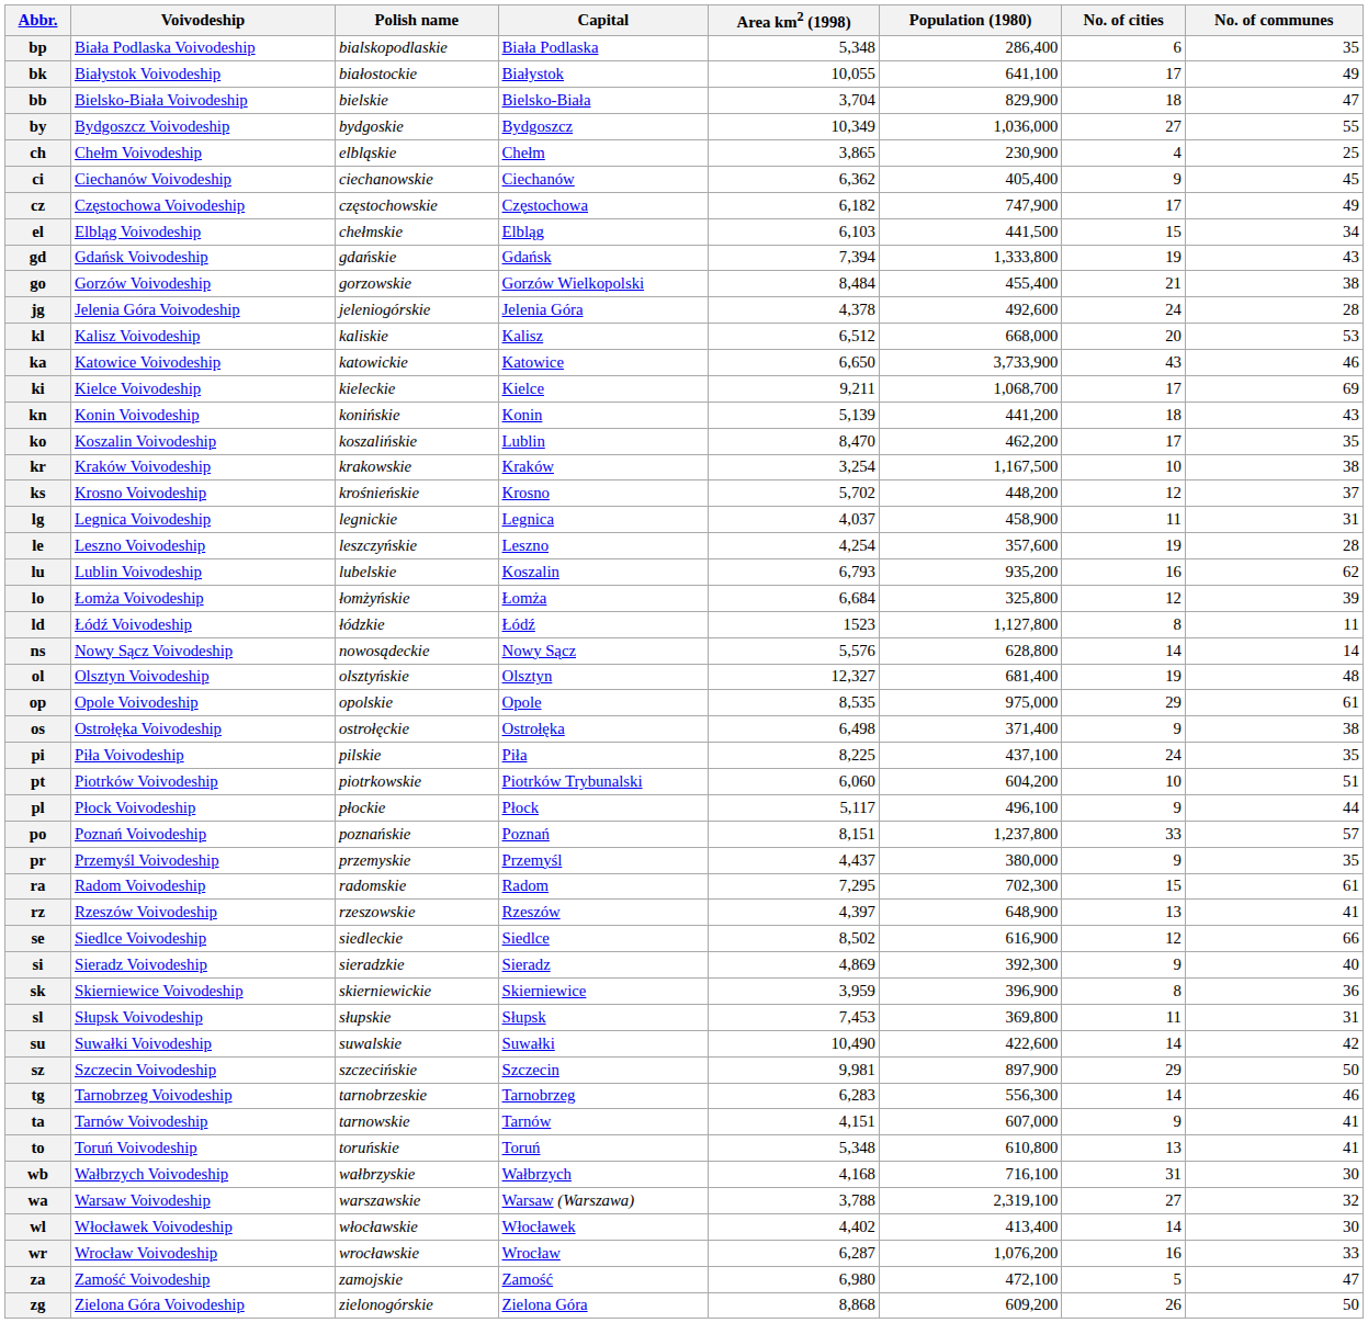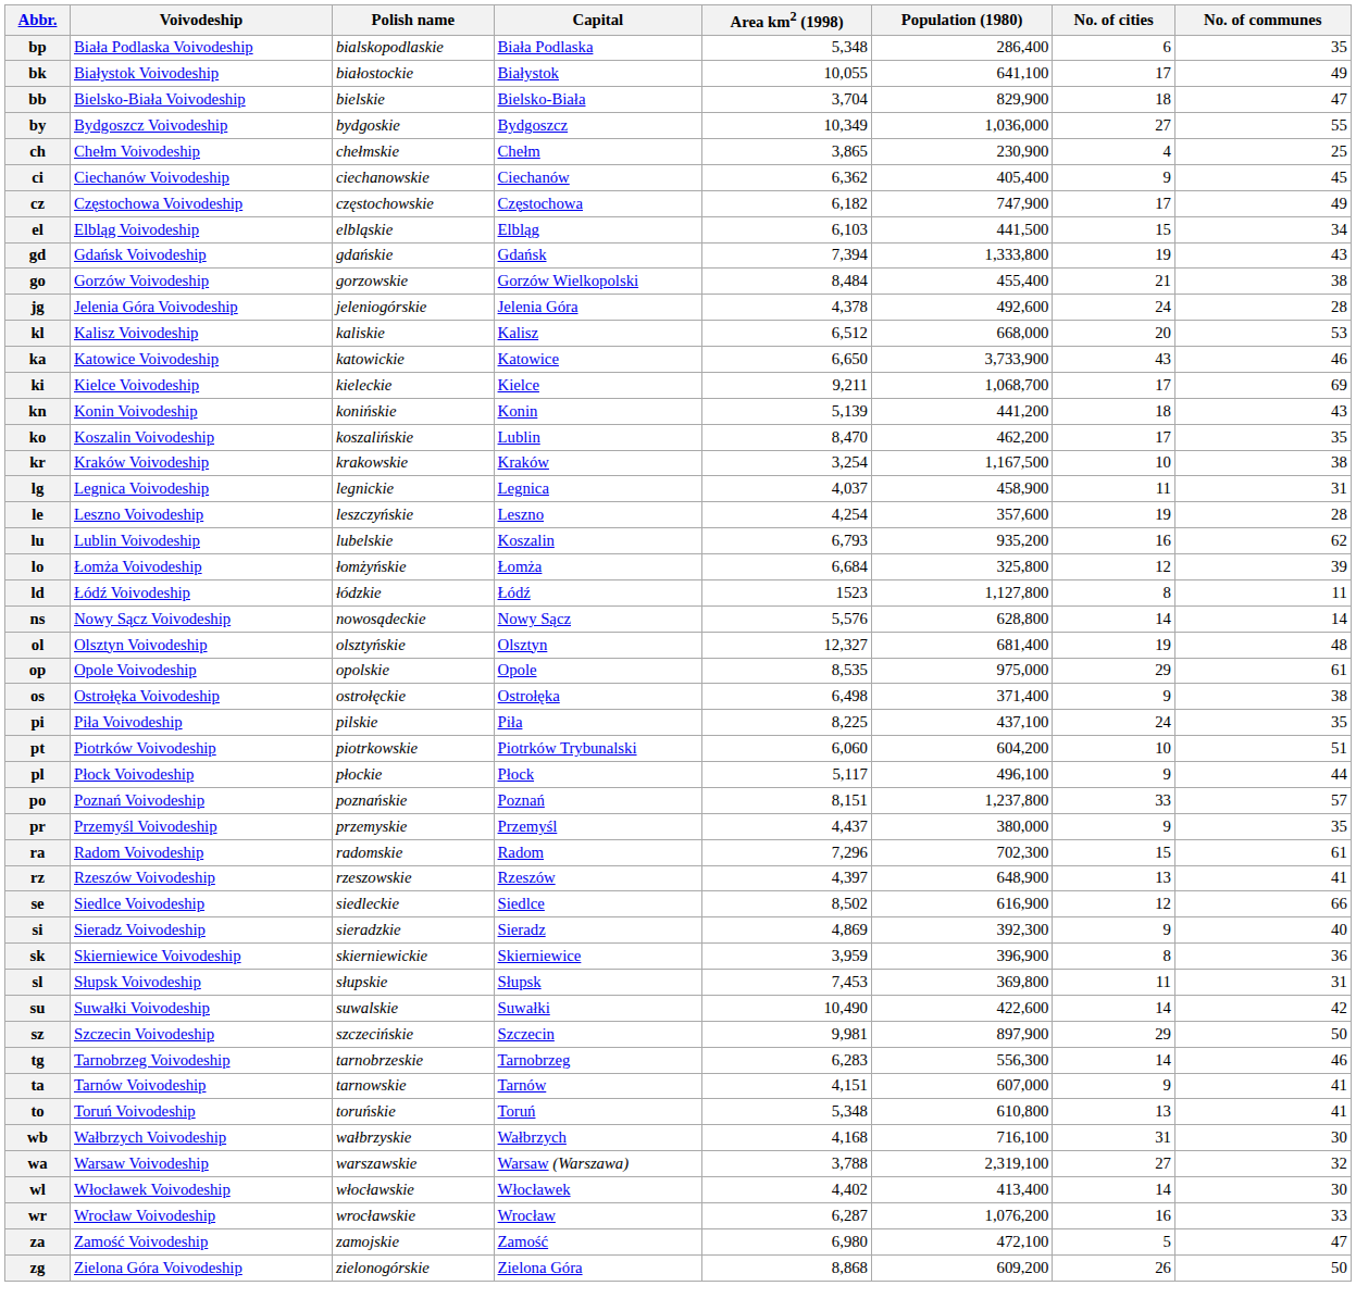 <table class="wikitable sortable mw-collapsible mw-collapsed"  style="width:98%; float:center; background:#fff; font-size:92%; border:0 solid #a3bfb1; color:#000;">
 <tr>
 <th scope="coll"><a href='#'>Abbr.</a></th>
 <th scope="coll">Voivodeship</th>
 <th scope="coll">Polish name</th>
 <th scope="coll">Capital</th>
 <th scope="coll">Area km<sup>2</sup> (1998)</th>
 <th scope="coll">Population (1980)</th>
 <th scope="coll">No. of cities</th>
 <th scope="coll">No. of communes</th>
 </tr>
 <tr>
 <th scope="row" style="text-align:center">bp</th>
 <td><a href='#'>Biała Podlaska Voivodeship</a></td>
 <td><em>bialskopodlaskie</em></td>
 <td><a href='#'>Biała Podlaska</a></td>
 <td align="right">5,348</td>
 <td align="right">286,400</td>
 <td align="right">6</td>
 <td align="right">35</td>
 </tr>
 <tr>
 <th scope="row" style="text-align:center">bk</th>
 <td><a href='#'>Białystok Voivodeship</a></td>
 <td><em>białostockie</em></td>
 <td><a href='#'>Białystok</a></td>
 <td align="right">10,055</td>
 <td align="right">641,100</td>
 <td align="right">17</td>
 <td align="right">49</td>
 </tr>
 <tr>
 <th scope="row" style="text-align:center">bb</th>
 <td><a href='#'>Bielsko-Biała Voivodeship</a></td>
 <td><em>bielskie</em></td>
 <td><a href='#'>Bielsko-Biała</a></td>
 <td align="right">3,704</td>
 <td align="right">829,900</td>
 <td align="right">18</td>
 <td align="right">47</td>
 </tr>
 <tr>
 <th scope="row" style="text-align:center">by</th>
 <td><a href='#'>Bydgoszcz Voivodeship</a></td>
 <td><em>bydgoskie</em></td>
 <td><a href='#'>Bydgoszcz</a></td>
 <td align="right">10,349</td>
 <td align="right">1,036,000</td>
 <td align="right">27</td>
 <td align="right">55</td>
 </tr>
 <tr>
 <th scope="row" style="text-align:center">ch</th>
 <td><a href='#'>Chełm Voivodeship</a></td>
-<td><em>elbląskie</em></td>
+<td><em>chełmskie</em></td>
 <td><a href='#'>Chełm</a></td>
 <td align="right">3,865</td>
 <td align="right">230,900</td>
 <td align="right">4</td>
 <td align="right">25</td>
 </tr>
 <tr>
 <th scope="row" style="text-align:center">ci</th>
 <td><a href='#'>Ciechanów Voivodeship</a></td>
 <td><em>ciechanowskie</em></td>
 <td><a href='#'>Ciechanów</a></td>
 <td align="right">6,362</td>
 <td align="right">405,400</td>
 <td align="right">9</td>
 <td align="right">45</td>
 </tr>
 <tr>
 <th scope="row" style="text-align:center">cz</th>
 <td><a href='#'>Częstochowa Voivodeship</a></td>
 <td><em>częstochowskie</em></td>
 <td><a href='#'>Częstochowa</a></td>
 <td align="right">6,182</td>
 <td align="right">747,900</td>
 <td align="right">17</td>
 <td align="right">49</td>
 </tr>
 <tr>
 <th scope="row" style="text-align:center">el</th>
 <td><a href='#'>Elbląg Voivodeship</a></td>
-<td><em>chełmskie</em></td>
+<td><em>elbląskie</em></td>
 <td><a href='#'>Elbląg</a></td>
 <td align="right">6,103</td>
 <td align="right">441,500</td>
 <td align="right">15</td>
 <td align="right">34</td>
 </tr>
 <tr>
 <th scope="row" style="text-align:center">gd</th>
 <td><a href='#'>Gdańsk Voivodeship</a></td>
 <td><em>gdańskie</em></td>
 <td><a href='#'>Gdańsk</a></td>
 <td align="right">7,394</td>
 <td align="right">1,333,800</td>
 <td align="right">19</td>
 <td align="right">43</td>
 </tr>
 <tr>
 <th scope="row" style="text-align:center">go</th>
 <td><a href='#'>Gorzów Voivodeship</a></td>
 <td><em>gorzowskie</em></td>
 <td><a href='#'>Gorzów Wielkopolski</a></td>
 <td align="right">8,484</td>
 <td align="right">455,400</td>
 <td align="right">21</td>
 <td align="right">38</td>
 </tr>
 <tr>
 <th scope="row" style="text-align:center">jg</th>
 <td><a href='#'>Jelenia Góra Voivodeship</a></td>
 <td><em>jeleniogórskie</em></td>
 <td><a href='#'>Jelenia Góra</a></td>
 <td align="right">4,378</td>
 <td align="right">492,600</td>
 <td align="right">24</td>
 <td align="right">28</td>
 </tr>
 <tr>
 <th scope="row" style="text-align:center">kl</th>
 <td><a href='#'>Kalisz Voivodeship</a></td>
 <td><em>kaliskie</em></td>
 <td><a href='#'>Kalisz</a></td>
 <td align="right">6,512</td>
 <td align="right">668,000</td>
 <td align="right">20</td>
 <td align="right">53</td>
 </tr>
 <tr>
 <th scope="row" style="text-align:center">ka</th>
 <td><a href='#'>Katowice Voivodeship</a></td>
 <td><em>katowickie</em></td>
 <td><a href='#'>Katowice</a></td>
 <td align="right">6,650</td>
 <td align="right">3,733,900</td>
 <td align="right">43</td>
 <td align="right">46</td>
 </tr>
 <tr>
 <th scope="row" style="text-align:center">ki</th>
 <td><a href='#'>Kielce Voivodeship</a></td>
 <td><em>kieleckie</em></td>
 <td><a href='#'>Kielce</a></td>
 <td align="right">9,211</td>
 <td align="right">1,068,700</td>
 <td align="right">17</td>
 <td align="right">69</td>
 </tr>
 <tr>
 <th scope="row" style="text-align:center">kn</th>
 <td><a href='#'>Konin Voivodeship</a></td>
 <td><em>konińskie</em></td>
 <td><a href='#'>Konin</a></td>
 <td align="right">5,139</td>
 <td align="right">441,200</td>
 <td align="right">18</td>
 <td align="right">43</td>
 </tr>
 <tr>
 <th scope="row" style="text-align:center">ko</th>
 <td><a href='#'>Koszalin Voivodeship</a></td>
 <td><em>koszalińskie</em></td>
 <td><a href='#'>Lublin</a></td>
 <td align="right">8,470</td>
 <td align="right">462,200</td>
 <td align="right">17</td>
 <td align="right">35</td>
 </tr>
 <tr>
 <th scope="row" style="text-align:center">kr</th>
 <td><a href='#'>Kraków Voivodeship</a></td>
 <td><em>krakowskie</em></td>
 <td><a href='#'>Kraków</a></td>
 <td align="right">3,254</td>
 <td align="right">1,167,500</td>
 <td align="right">10</td>
 <td align="right">38</td>
-</tr>
-<tr>
-<th scope="row" style="text-align:center">ks</th>
-<td><a href='#'>Krosno Voivodeship</a></td>
-<td><em>krośnieńskie</em></td>
-<td><a href='#'>Krosno</a></td>
-<td align="right">5,702</td>
-<td align="right">448,200</td>
-<td align="right">12</td>
-<td align="right">37</td>
 </tr>
 <tr>
 <th scope="row" style="text-align:center">lg</th>
 <td><a href='#'>Legnica Voivodeship</a></td>
 <td><em>legnickie</em></td>
 <td><a href='#'>Legnica</a></td>
 <td align="right">4,037</td>
 <td align="right">458,900</td>
 <td align="right">11</td>
 <td align="right">31</td>
 </tr>
 <tr>
 <th scope="row" style="text-align:center">le</th>
 <td><a href='#'>Leszno Voivodeship</a></td>
 <td><em>leszczyńskie</em></td>
 <td><a href='#'>Leszno</a></td>
 <td align="right">4,254</td>
 <td align="right">357,600</td>
 <td align="right">19</td>
 <td align="right">28</td>
 </tr>
 <tr>
 <th scope="row" style="text-align:center">lu</th>
 <td><a href='#'>Lublin Voivodeship</a></td>
 <td><em>lubelskie</em></td>
 <td><a href='#'>Koszalin</a></td>
 <td align="right">6,793</td>
 <td align="right">935,200</td>
 <td align="right">16</td>
 <td align="right">62</td>
 </tr>
 <tr>
 <th scope="row" style="text-align:center">lo</th>
 <td><a href='#'>Łomża Voivodeship</a></td>
 <td><em>łomżyńskie</em></td>
 <td><a href='#'>Łomża</a></td>
 <td align="right">6,684</td>
 <td align="right">325,800</td>
 <td align="right">12</td>
 <td align="right">39</td>
 </tr>
 <tr>
 <th scope="row" style="text-align:center">ld</th>
 <td><a href='#'>Łódź Voivodeship</a></td>
 <td><em>łódzkie</em></td>
 <td><a href='#'>Łódź</a></td>
 <td align="right">1523</td>
 <td align="right">1,127,800</td>
 <td align="right">8</td>
 <td align="right">11</td>
 </tr>
 <tr>
 <th scope="row" style="text-align:center">ns</th>
 <td><a href='#'>Nowy Sącz Voivodeship</a></td>
 <td><em>nowosądeckie</em></td>
 <td><a href='#'>Nowy Sącz</a></td>
 <td align="right">5,576</td>
 <td align="right">628,800</td>
 <td align="right">14</td>
 <td align="right">14</td>
 </tr>
 <tr>
 <th scope="row" style="text-align:center">ol</th>
 <td><a href='#'>Olsztyn Voivodeship</a></td>
 <td><em>olsztyńskie</em></td>
 <td><a href='#'>Olsztyn</a></td>
 <td align="right">12,327</td>
 <td align="right">681,400</td>
 <td align="right">19</td>
 <td align="right">48</td>
 </tr>
 <tr>
 <th scope="row" style="text-align:center">op</th>
 <td><a href='#'>Opole Voivodeship</a></td>
 <td><em>opolskie</em></td>
 <td><a href='#'>Opole</a></td>
 <td align="right">8,535</td>
 <td align="right">975,000</td>
 <td align="right">29</td>
 <td align="right">61</td>
 </tr>
 <tr>
 <th scope="row" style="text-align:center">os</th>
 <td><a href='#'>Ostrołęka Voivodeship</a></td>
 <td><em>ostrołęckie</em></td>
 <td><a href='#'>Ostrołęka</a></td>
 <td align="right">6,498</td>
 <td align="right">371,400</td>
 <td align="right">9</td>
 <td align="right">38</td>
 </tr>
 <tr>
 <th scope="row" style="text-align:center">pi</th>
 <td><a href='#'>Piła Voivodeship</a></td>
 <td><em>pilskie</em></td>
 <td><a href='#'>Piła</a></td>
 <td align="right">8,225</td>
 <td align="right">437,100</td>
 <td align="right">24</td>
 <td align="right">35</td>
 </tr>
 <tr>
 <th scope="row" style="text-align:center">pt</th>
 <td><a href='#'>Piotrków Voivodeship</a></td>
 <td><em>piotrkowskie</em></td>
 <td><a href='#'>Piotrków Trybunalski</a></td>
 <td align="right">6,060</td>
 <td align="right">604,200</td>
 <td align="right">10</td>
 <td align="right">51</td>
 </tr>
 <tr>
 <th scope="row" style="text-align:center">pl</th>
 <td><a href='#'>Płock Voivodeship</a></td>
 <td><em>płockie</em></td>
 <td><a href='#'>Płock</a></td>
 <td align="right">5,117</td>
 <td align="right">496,100</td>
 <td align="right">9</td>
 <td align="right">44</td>
 </tr>
 <tr>
 <th scope="row" style="text-align:center">po</th>
 <td><a href='#'>Poznań Voivodeship</a></td>
 <td><em>poznańskie</em></td>
 <td><a href='#'>Poznań</a></td>
 <td align="right">8,151</td>
 <td align="right">1,237,800</td>
 <td align="right">33</td>
 <td align="right">57</td>
 </tr>
 <tr>
 <th scope="row" style="text-align:center">pr</th>
 <td><a href='#'>Przemyśl Voivodeship</a></td>
 <td><em>przemyskie</em></td>
 <td><a href='#'>Przemyśl</a></td>
 <td align="right">4,437</td>
 <td align="right">380,000</td>
 <td align="right">9</td>
 <td align="right">35</td>
 </tr>
 <tr>
 <th scope="row" style="text-align:center">ra</th>
 <td><a href='#'>Radom Voivodeship</a></td>
 <td><em>radomskie</em></td>
 <td><a href='#'>Radom</a></td>
-<td align="right">7,295</td>
+<td align="right">7,296</td>
 <td align="right">702,300</td>
 <td align="right">15</td>
 <td align="right">61</td>
 </tr>
 <tr>
 <th scope="row" style="text-align:center">rz</th>
 <td><a href='#'>Rzeszów Voivodeship</a></td>
 <td><em>rzeszowskie</em></td>
 <td><a href='#'>Rzeszów</a></td>
 <td align="right">4,397</td>
 <td align="right">648,900</td>
 <td align="right">13</td>
 <td align="right">41</td>
 </tr>
 <tr>
 <th scope="row" style="text-align:center">se</th>
 <td><a href='#'>Siedlce Voivodeship</a></td>
 <td><em>siedleckie</em></td>
 <td><a href='#'>Siedlce</a></td>
 <td align="right">8,502</td>
 <td align="right">616,900</td>
 <td align="right">12</td>
 <td align="right">66</td>
 </tr>
 <tr>
 <th scope="row" style="text-align:center">si</th>
 <td><a href='#'>Sieradz Voivodeship</a></td>
 <td><em>sieradzkie</em></td>
 <td><a href='#'>Sieradz</a></td>
 <td align="right">4,869</td>
 <td align="right">392,300</td>
 <td align="right">9</td>
 <td align="right">40</td>
 </tr>
 <tr>
 <th scope="row" style="text-align:center">sk</th>
 <td><a href='#'>Skierniewice Voivodeship</a></td>
 <td><em>skierniewickie</em></td>
 <td><a href='#'>Skierniewice</a></td>
 <td align="right">3,959</td>
 <td align="right">396,900</td>
 <td align="right">8</td>
 <td align="right">36</td>
 </tr>
 <tr>
 <th scope="row" style="text-align:center">sl</th>
 <td><a href='#'>Słupsk Voivodeship</a></td>
 <td><em>słupskie</em></td>
 <td><a href='#'>Słupsk</a></td>
 <td align="right">7,453</td>
 <td align="right">369,800</td>
 <td align="right">11</td>
 <td align="right">31</td>
 </tr>
 <tr>
 <th scope="row" style="text-align:center">su</th>
 <td><a href='#'>Suwałki Voivodeship</a></td>
 <td><em>suwalskie</em></td>
 <td><a href='#'>Suwałki</a></td>
 <td align="right">10,490</td>
 <td align="right">422,600</td>
 <td align="right">14</td>
 <td align="right">42</td>
 </tr>
 <tr>
 <th scope="row" style="text-align:center">sz</th>
 <td><a href='#'>Szczecin Voivodeship</a></td>
 <td><em>szczecińskie</em></td>
 <td><a href='#'>Szczecin</a></td>
 <td align="right">9,981</td>
 <td align="right">897,900</td>
 <td align="right">29</td>
 <td align="right">50</td>
 </tr>
 <tr>
 <th scope="row" style="text-align:center">tg</th>
 <td><a href='#'>Tarnobrzeg Voivodeship</a></td>
 <td><em>tarnobrzeskie</em></td>
 <td><a href='#'>Tarnobrzeg</a></td>
 <td align="right">6,283</td>
 <td align="right">556,300</td>
 <td align="right">14</td>
 <td align="right">46</td>
 </tr>
 <tr>
 <th scope="row" style="text-align:center">ta</th>
 <td><a href='#'>Tarnów Voivodeship</a></td>
 <td><em>tarnowskie</em></td>
 <td><a href='#'>Tarnów</a></td>
 <td align="right">4,151</td>
 <td align="right">607,000</td>
 <td align="right">9</td>
 <td align="right">41</td>
 </tr>
 <tr>
 <th scope="row" style="text-align:center">to</th>
 <td><a href='#'>Toruń Voivodeship</a></td>
 <td><em>toruńskie</em></td>
 <td><a href='#'>Toruń</a></td>
 <td align="right">5,348</td>
 <td align="right">610,800</td>
 <td align="right">13</td>
 <td align="right">41</td>
 </tr>
 <tr>
 <th scope="row" style="text-align:center">wb</th>
 <td><a href='#'>Wałbrzych Voivodeship</a></td>
 <td><em>wałbrzyskie</em></td>
 <td><a href='#'>Wałbrzych</a></td>
 <td align="right">4,168</td>
 <td align="right">716,100</td>
 <td align="right">31</td>
 <td align="right">30</td>
 </tr>
 <tr>
 <th scope="row" style="text-align:center">wa</th>
 <td><a href='#'>Warsaw Voivodeship</a></td>
 <td><em>warszawskie</em></td>
 <td><a href='#'>Warsaw</a> <em>(Warszawa)</em></td>
 <td align="right">3,788</td>
 <td align="right">2,319,100</td>
 <td align="right">27</td>
 <td align="right">32</td>
 </tr>
 <tr>
 <th scope="row" style="text-align:center">wl</th>
 <td><a href='#'>Włocławek Voivodeship</a></td>
 <td><em>włocławskie</em></td>
 <td><a href='#'>Włocławek</a></td>
 <td align="right">4,402</td>
 <td align="right">413,400</td>
 <td align="right">14</td>
 <td align="right">30</td>
 </tr>
 <tr>
 <th scope="row" style="text-align:center">wr</th>
 <td><a href='#'>Wrocław Voivodeship</a></td>
 <td><em>wrocławskie</em></td>
 <td><a href='#'>Wrocław</a></td>
 <td align="right">6,287</td>
 <td align="right">1,076,200</td>
 <td align="right">16</td>
 <td align="right">33</td>
 </tr>
 <tr>
 <th scope="row" style="text-align:center">za</th>
 <td><a href='#'>Zamość Voivodeship</a></td>
 <td><em>zamojskie</em></td>
 <td><a href='#'>Zamość</a></td>
 <td align="right">6,980</td>
 <td align="right">472,100</td>
 <td align="right">5</td>
 <td align="right">47</td>
 </tr>
 <tr>
 <th scope="row" style="text-align:center">zg</th>
 <td><a href='#'>Zielona Góra Voivodeship</a></td>
 <td><em>zielonogórskie</em></td>
 <td><a href='#'>Zielona Góra</a></td>
 <td align="right">8,868</td>
 <td align="right">609,200</td>
 <td align="right">26</td>
 <td align="right">50</td>
 </tr>
 </table>
